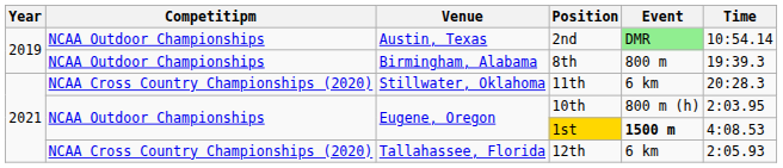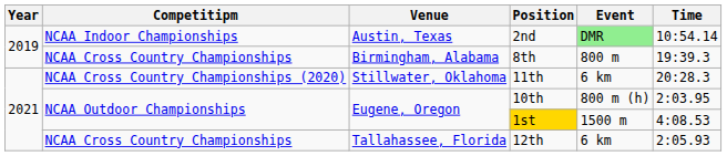 <table class="wikitable">
 <tr>
 <th>Year</th>
 <th>Competitipm</th>
 <th>Venue</th>
 <th>Position</th>
 <th>Event</th>
 <th>Time</th>
 </tr>
 <tr>
 <td rowspan="2">2019</td>
-<td><a href='#'>NCAA Outdoor Championships</a></td>
+<td><a href='#'>NCAA Indoor Championships</a></td>
 <td><a href='#'>Austin, Texas</a></td>
 <td>2nd</td>
 <td style="background: lightgreen;">DMR</td>
 <td>10:54.14</td>
 </tr>
 <tr>
-<td><a href='#'>NCAA Outdoor Championships</a></td>
+<td><a href='#'>NCAA Cross Country Championships</a></td>
 <td><a href='#'>Birmingham, Alabama</a></td>
 <td>8th</td>
 <td>800 m</td>
 <td>19:39.3</td>
 </tr>
 <tr>
 <td rowspan="4">2021</td>
 <td><a href='#'>NCAA Cross Country Championships (2020)</a></td>
 <td><a href='#'>Stillwater, Oklahoma</a></td>
 <td>11th</td>
 <td>6 km</td>
 <td>20:28.3</td>
 </tr>
 <tr>
 <td rowspan="2"><a href='#'>NCAA Outdoor Championships</a></td>
 <td rowspan="2"><a href='#'>Eugene, Oregon</a></td>
 <td>10th</td>
 <td>800 m (h)</td>
 <td>2:03.95</td>
 </tr>
 <tr>
 <td bgcolor=gold>1st</td>
-<td><strong>1500 m</strong></td>
+<td>1500 m</td>
 <td>4:08.53</td>
 </tr>
 <tr>
-<td><a href='#'>NCAA Cross Country Championships (2020)</a></td>
+<td><a href='#'>NCAA Cross Country Championships</a></td>
 <td><a href='#'>Tallahassee, Florida</a></td>
 <td>12th</td>
 <td>6 km</td>
 <td>2:05.93</td>
 </tr>
 </table>
